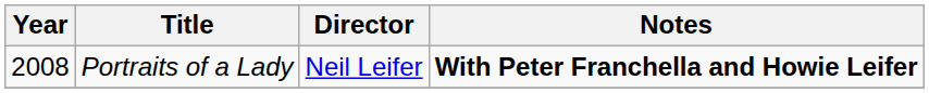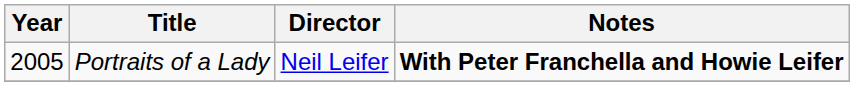 <table class="wikitable">
 <tr>
 <th>Year</th>
 <th>Title</th>
 <th>Director</th>
 <th>Notes</th>
 </tr>
 <tr>
-<td>2008</td>
+<td>2005</td>
 <td><em>Portraits of a Lady</em></td>
 <td><a href='#'>Neil Leifer</a></td>
 <td><strong>With Peter Franchella and Howie Leifer</strong></td>
 </tr>
 <tr>
 </tr>
 </table>
